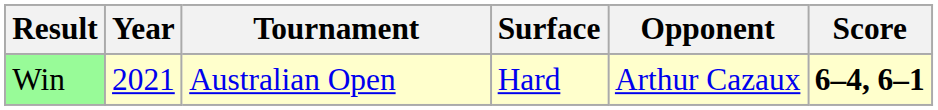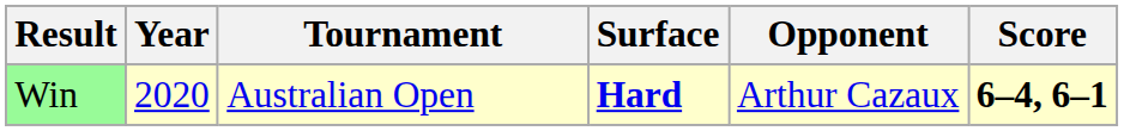 <table class="wikitable">
 <tr>
 <th>Result</th>
 <th>Year</th>
 <th width=150>Tournament</th>
 <th>Surface</th>
 <th>Opponent</th>
 <th class=unsortable>Score</th>
 </tr>
 <tr style="background:#ffc;">
 <td bgcolor=98FB98>Win</td>
-<td><a href='#'>2021</a></td>
+<td><a href='#'>2020</a></td>
 <td><a href='#'>Australian Open</a></td>
-<td><a href='#'>Hard</a></td>
+<td><strong><a href='#'>Hard</a></strong></td>
 <td> <a href='#'>Arthur Cazaux</a></td>
 <td><strong>6–4, 6–1</strong></td>
 </tr>
 </table>
